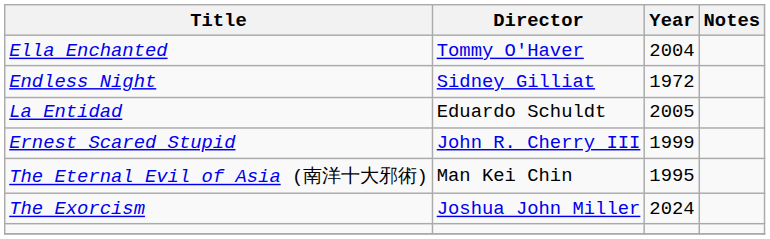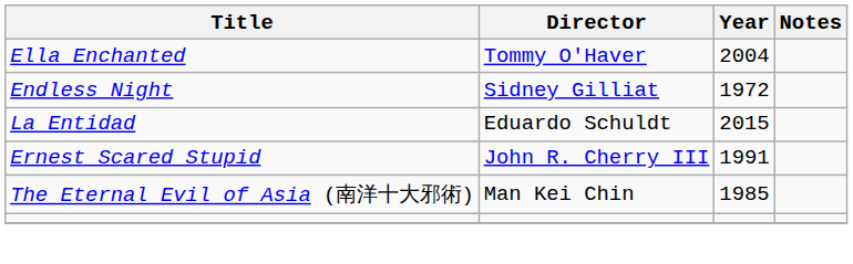 <table class="wikitable">
 <tr>
 <th>Title</th>
 <th>Director</th>
 <th>Year</th>
 <th>Notes</th>
 </tr>
 <tr>
 <td><em><a href='#'>Ella Enchanted</a></em></td>
 <td><a href='#'>Tommy O'Haver</a></td>
 <td>2004</td>
 <td></td>
 </tr>
 <tr>
 <td><em><a href='#'>Endless Night</a></em></td>
 <td><a href='#'>Sidney Gilliat</a></td>
 <td>1972</td>
 <td></td>
 </tr>
 <tr>
 <td><em><a href='#'>La Entidad</a></em></td>
 <td>Eduardo Schuldt</td>
-<td>2005</td>
+<td>2015</td>
 <td></td>
 </tr>
 <tr>
 <td><em><a href='#'>Ernest Scared Stupid</a></em></td>
 <td><a href='#'>John R. Cherry III</a></td>
-<td>1999</td>
+<td>1991</td>
 <td></td>
 </tr>
 <tr>
 <td><em><a href='#'>The Eternal Evil of Asia</a></em> (南洋十大邪術) </td>
 <td>Man Kei Chin</td>
-<td>1995</td>
-<td></td>
-</tr>
-<tr>
-<td><em><a href='#'>The Exorcism</a></em></td>
-<td><a href='#'>Joshua John Miller</a></td>
-<td>2024</td>
+<td>1985</td>
 <td></td>
 </tr>
 <tr>
 <td></td>
 <td></td>
 <td></td>
 <td></td>
 </tr>
 <tr>
 </tr>
 </table>
